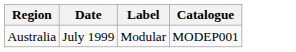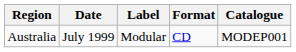 <table class="wikitable">
 <tr>
 <th>Region</th>
 <th>Date</th>
 <th>Label</th>
+<th>Format</th>
 <th>Catalogue</th>
 </tr>
 <tr>
 <td>Australia</td>
 <td>July 1999</td>
 <td>Modular</td>
+<td><a href='#'>CD</a></td>
 <td>MODEP001</td>
 </tr>
 </table>
